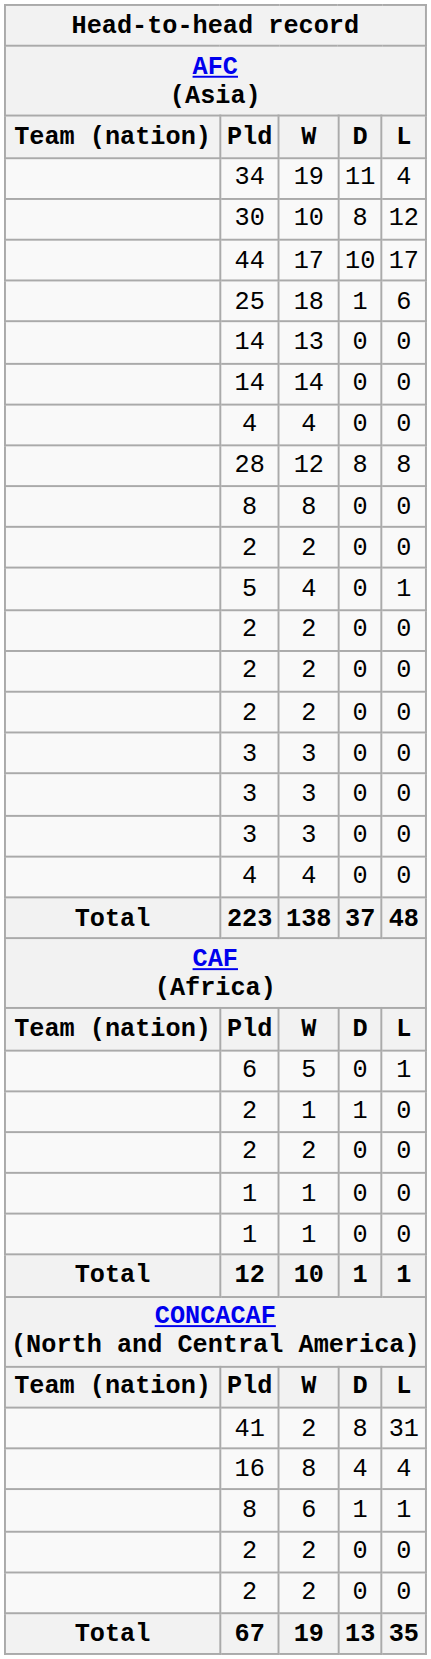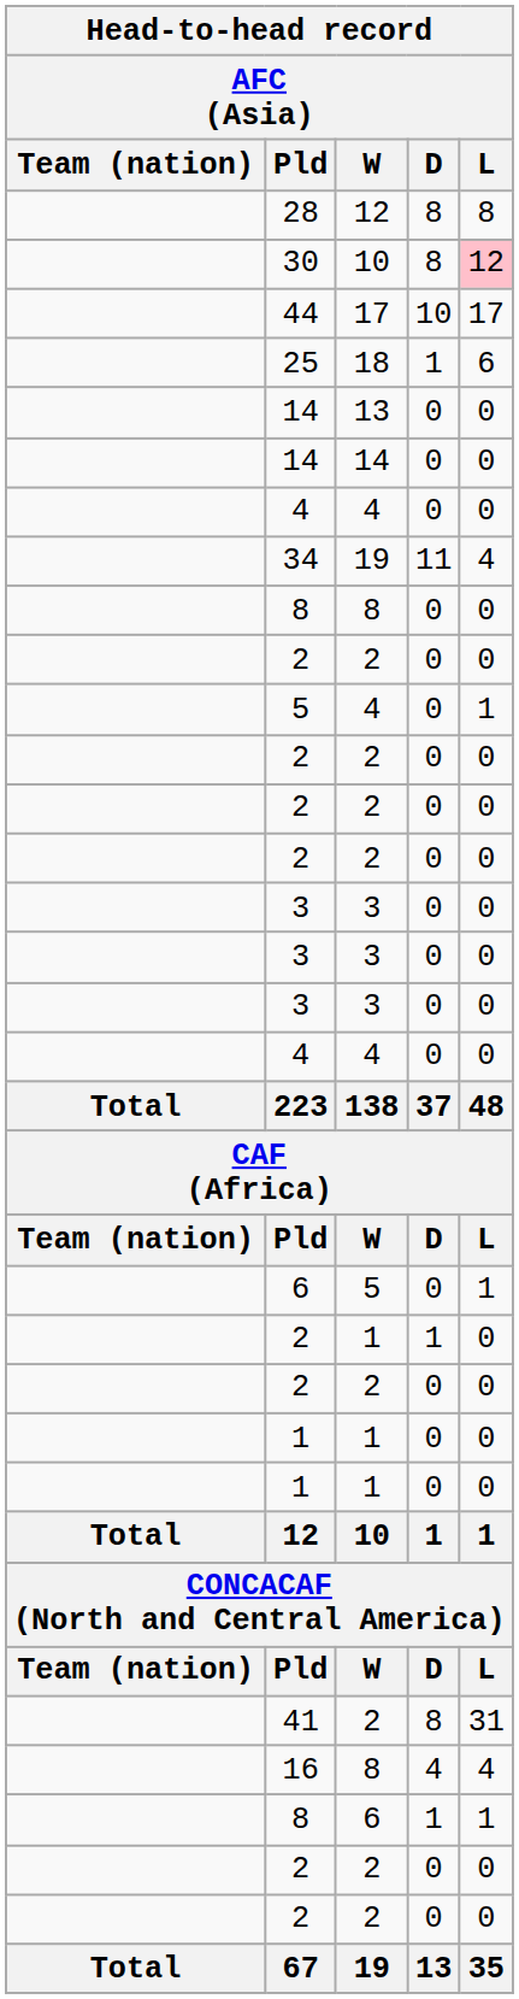 <table class="wikitable mw-collapsible" style="text-align: center;">
 <tr>
 <th colspan="5">Head-to-head record</th>
 </tr>
 <tr>
 <th colspan="5"><a href='#'>AFC</a> <br>(Asia)</th>
 </tr>
 <tr>
 <th>Team (nation)</th>
 <th>Pld</th>
 <th>W</th>
 <th>D</th>
 <th>L</th>
 </tr>
 <tr>
 <td style="text-align: left;"></td>
-<td>34</td>
-<td>19</td>
-<td>11</td>
-<td>4</td>
+<td>28</td>
+<td>12</td>
+<td>8</td>
+<td>8</td>
 </tr>
 <tr>
 <td style="text-align: left;"></td>
 <td>30</td>
 <td>10</td>
 <td>8</td>
-<td>12</td>
+<td style="background: pink;">12</td>
 </tr>
 <tr>
 <td style="text-align: left;"></td>
 <td>44</td>
 <td>17</td>
 <td>10</td>
 <td>17</td>
 </tr>
 <tr>
 <td style="text-align: left;"></td>
 <td>25</td>
 <td>18</td>
 <td>1</td>
 <td>6</td>
 </tr>
 <tr>
 <td style="text-align: left;"></td>
 <td>14</td>
 <td>13</td>
 <td>0</td>
 <td>0</td>
 </tr>
 <tr>
 <td style="text-align: left;"></td>
 <td>14</td>
 <td>14</td>
 <td>0</td>
 <td>0</td>
 </tr>
 <tr>
 <td style="text-align: left;"></td>
 <td>4</td>
 <td>4</td>
 <td>0</td>
 <td>0</td>
 </tr>
 <tr>
 <td style="text-align: left;"></td>
-<td>28</td>
-<td>12</td>
-<td>8</td>
-<td>8</td>
+<td>34</td>
+<td>19</td>
+<td>11</td>
+<td>4</td>
 </tr>
 <tr>
 <td style="text-align: left;"></td>
 <td>8</td>
 <td>8</td>
 <td>0</td>
 <td>0</td>
 </tr>
 <tr>
 <td style="text-align: left;"></td>
 <td>2</td>
 <td>2</td>
 <td>0</td>
 <td>0</td>
 </tr>
 <tr>
 <td style="text-align: left;"></td>
 <td>5</td>
 <td>4</td>
 <td>0</td>
 <td>1</td>
 </tr>
 <tr>
 <td style="text-align: left;"></td>
 <td>2</td>
 <td>2</td>
 <td>0</td>
 <td>0</td>
 </tr>
 <tr>
 <td style="text-align: left;"></td>
 <td>2</td>
 <td>2</td>
 <td>0</td>
 <td>0</td>
 </tr>
 <tr>
 <td style="text-align: left;"></td>
 <td>2</td>
 <td>2</td>
 <td>0</td>
 <td>0</td>
 </tr>
 <tr>
 <td style="text-align: left;"></td>
 <td>3</td>
 <td>3</td>
 <td>0</td>
 <td>0</td>
 </tr>
 <tr>
 <td style="text-align: left;"></td>
 <td>3</td>
 <td>3</td>
 <td>0</td>
 <td>0</td>
 </tr>
 <tr>
 <td style="text-align: left;"></td>
 <td>3</td>
 <td>3</td>
 <td>0</td>
 <td>0</td>
 </tr>
 <tr>
 <td style="text-align: left;"></td>
 <td>4</td>
 <td>4</td>
 <td>0</td>
 <td>0</td>
 </tr>
 <tr>
 <th><strong>Total</strong></th>
 <th>223</th>
 <th>138</th>
 <th>37</th>
 <th>48</th>
 </tr>
 <tr>
 <th colspan="5"><a href='#'>CAF</a> <br>(Africa)</th>
 </tr>
 <tr>
 <th>Team (nation)</th>
 <th>Pld</th>
 <th>W</th>
 <th>D</th>
 <th>L</th>
 </tr>
 <tr>
 <td style="text-align: left;"></td>
 <td>6</td>
 <td>5</td>
 <td>0</td>
 <td>1</td>
 </tr>
 <tr>
 <td style="text-align: left;"></td>
 <td>2</td>
 <td>1</td>
 <td>1</td>
 <td>0</td>
 </tr>
 <tr>
 <td style="text-align: left;"></td>
 <td>2</td>
 <td>2</td>
 <td>0</td>
 <td>0</td>
 </tr>
 <tr>
 <td style="text-align: left;"></td>
 <td>1</td>
 <td>1</td>
 <td>0</td>
 <td>0</td>
 </tr>
 <tr>
 <td style="text-align: left;"></td>
 <td>1</td>
 <td>1</td>
 <td>0</td>
 <td>0</td>
 </tr>
 <tr>
 <th><strong>Total</strong></th>
 <th>12</th>
 <th>10</th>
 <th>1</th>
 <th>1</th>
 </tr>
 <tr>
 <th colspan="5"><a href='#'>CONCACAF</a> <br>(North and Central America)</th>
 </tr>
 <tr>
 <th>Team (nation)</th>
 <th>Pld</th>
 <th>W</th>
 <th>D</th>
 <th>L</th>
 </tr>
 <tr>
 <td style="text-align: left;"></td>
 <td>41</td>
 <td>2</td>
 <td>8</td>
 <td>31</td>
 </tr>
 <tr>
 <td style="text-align: left;"></td>
 <td>16</td>
 <td>8</td>
 <td>4</td>
 <td>4</td>
 </tr>
 <tr>
 <td style="text-align: left;"></td>
 <td>8</td>
 <td>6</td>
 <td>1</td>
 <td>1</td>
 </tr>
 <tr>
 <td style="text-align: left;"></td>
 <td>2</td>
 <td>2</td>
 <td>0</td>
 <td>0</td>
 </tr>
 <tr>
 <td style="text-align: left;"></td>
 <td>2</td>
 <td>2</td>
 <td>0</td>
 <td>0</td>
 </tr>
 <tr>
 <th><strong>Total</strong></th>
 <th>67</th>
 <th>19</th>
 <th>13</th>
 <th>35</th>
 </tr>
 </table>
